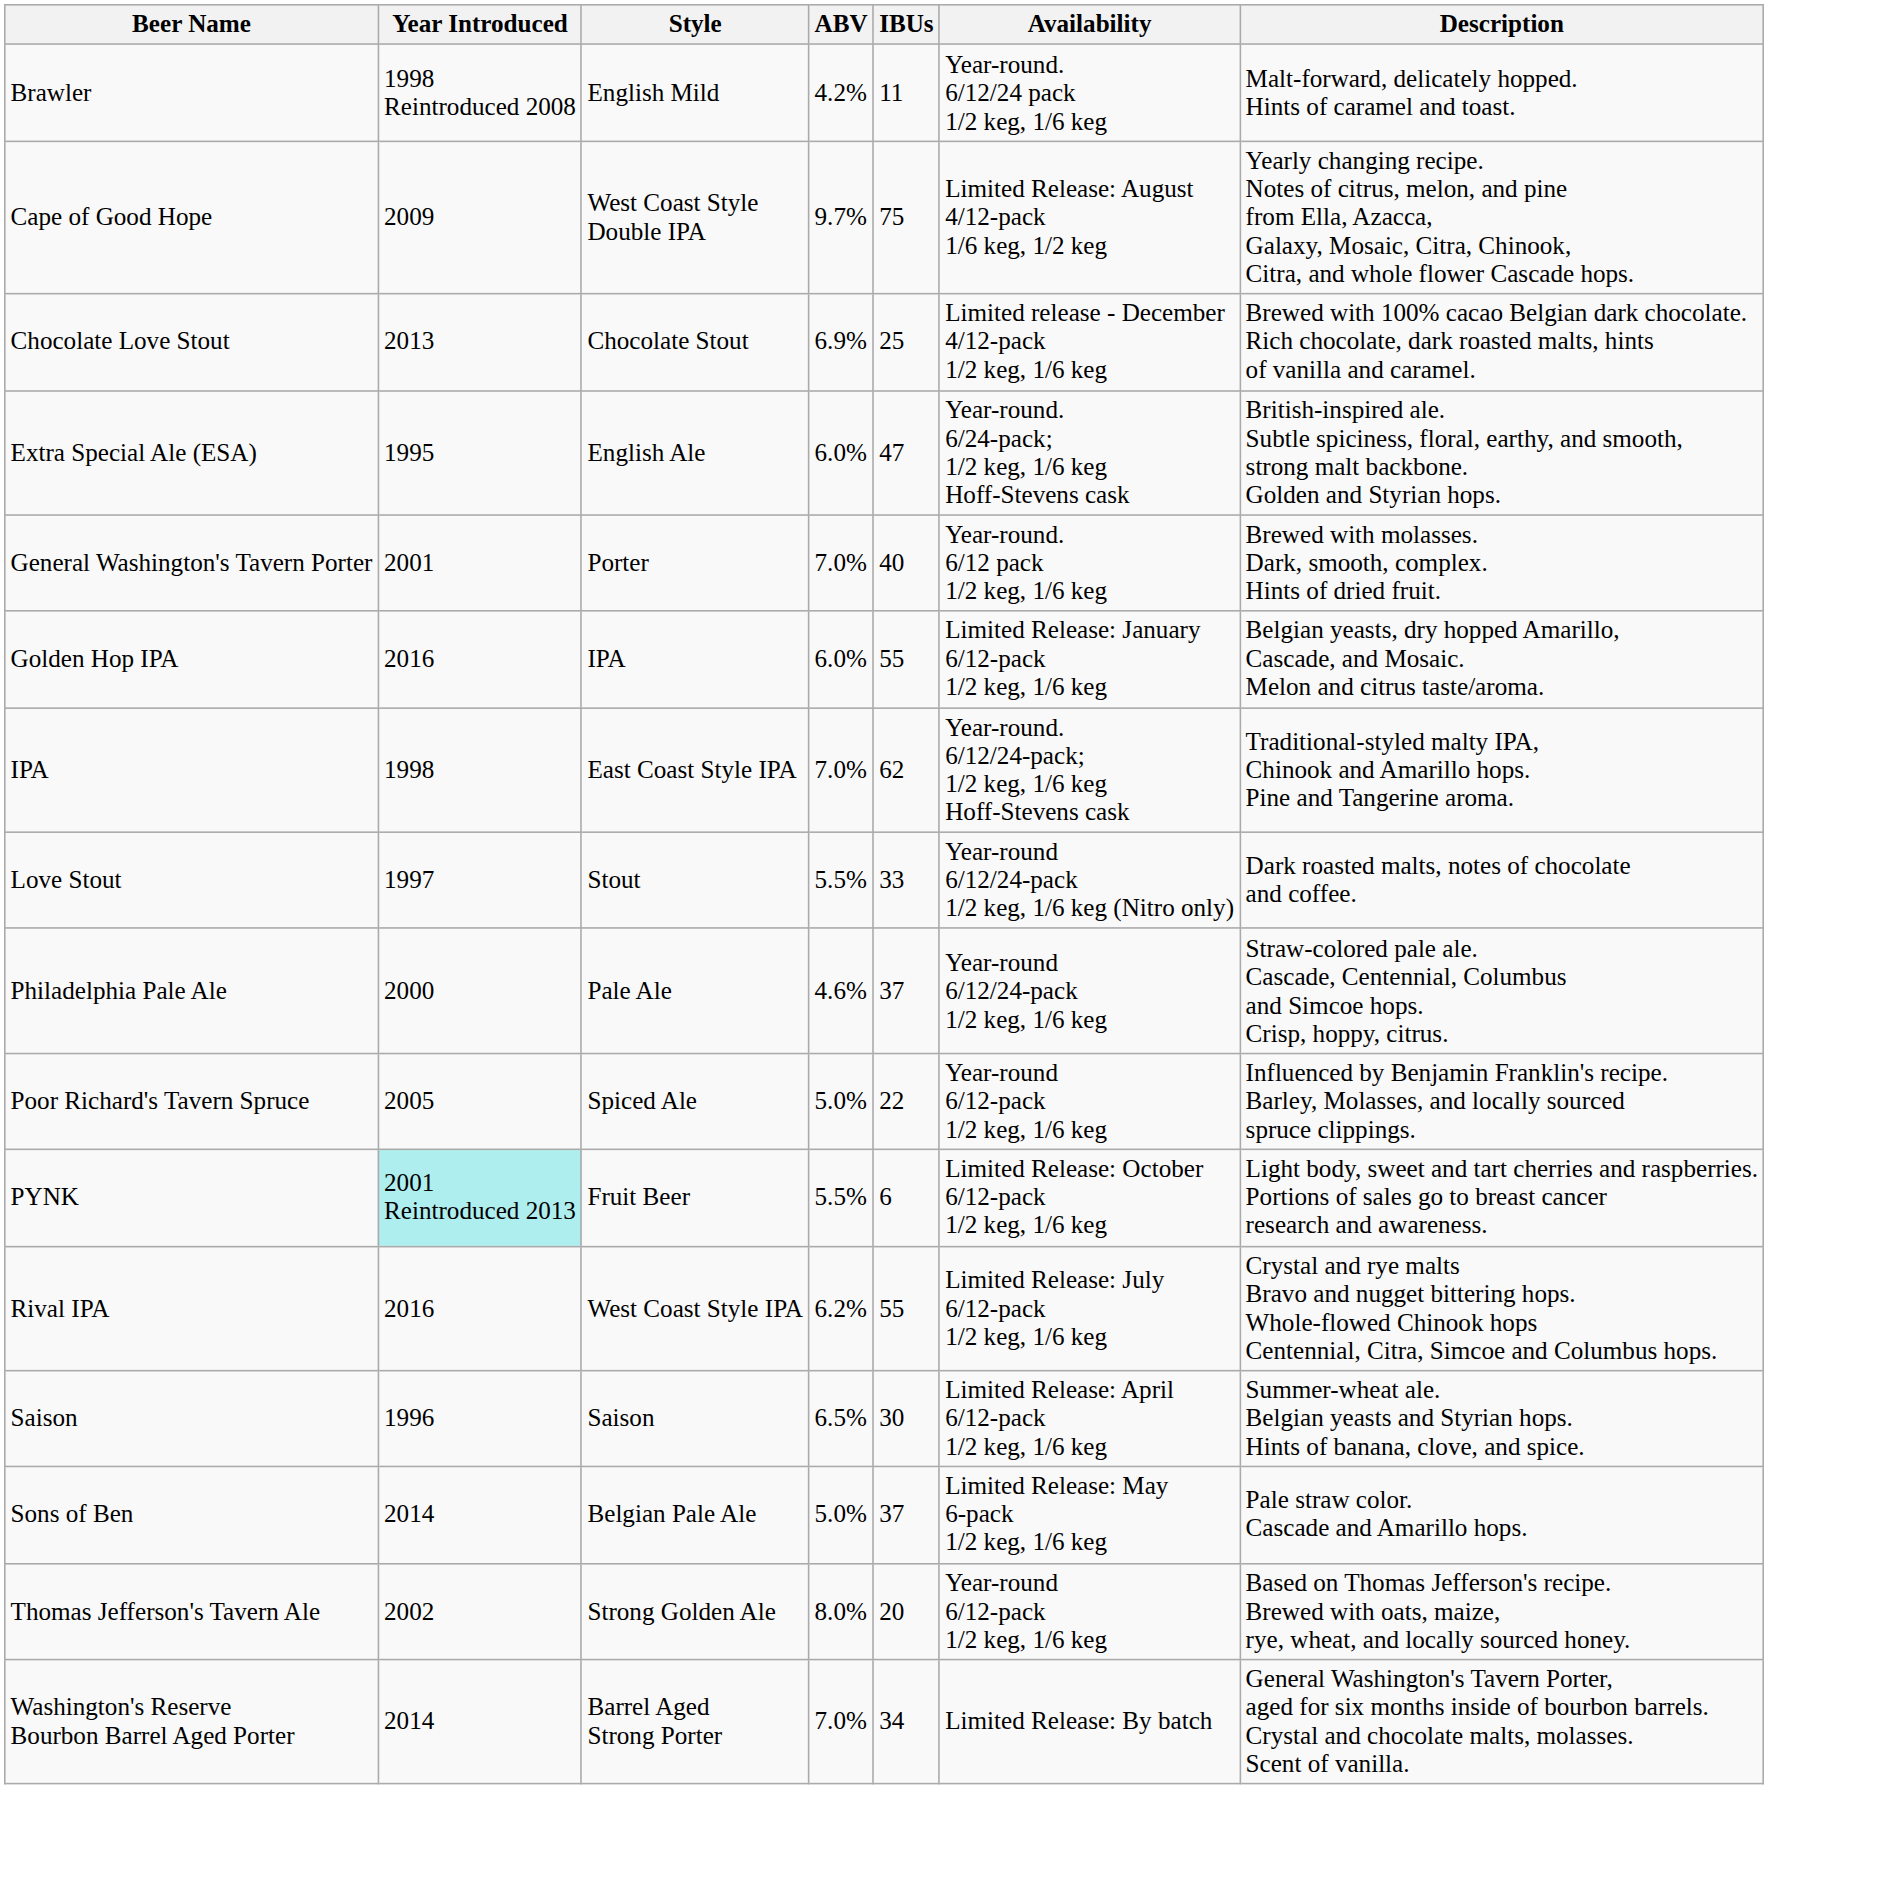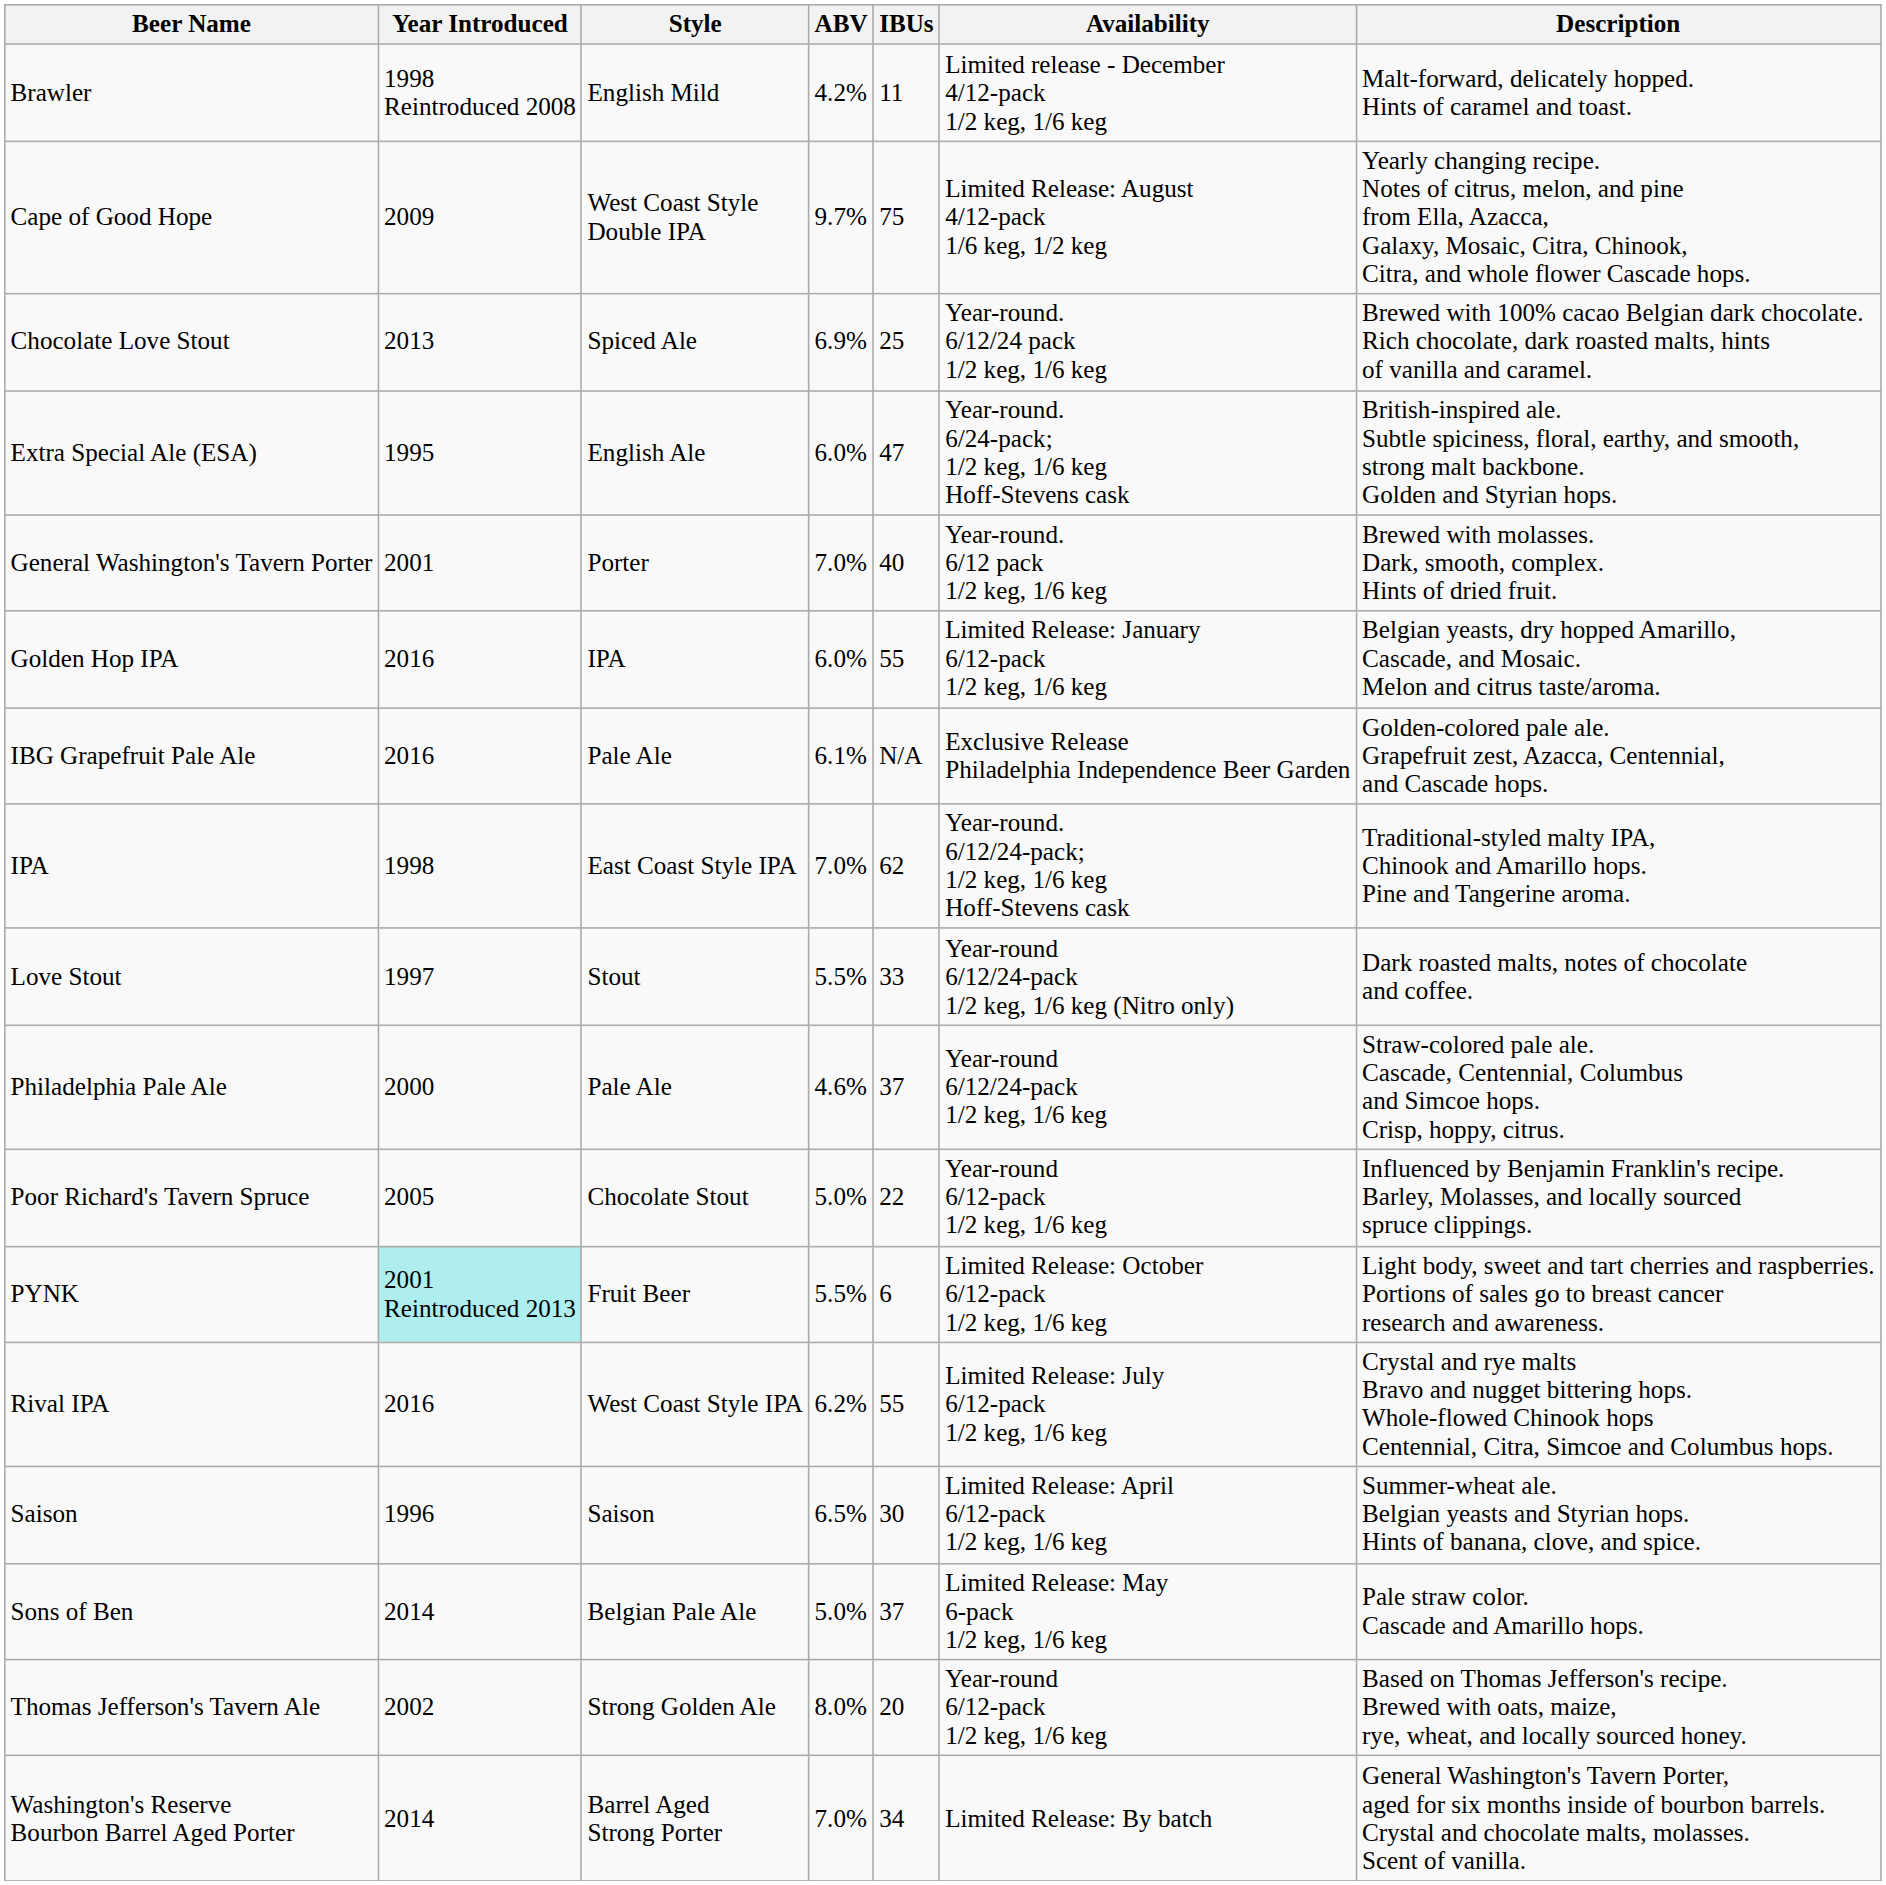 <table class="wikitable">
 <tr>
 <th><strong>Beer Name</strong></th>
 <th>Year Introduced</th>
 <th>Style</th>
 <th>ABV</th>
 <th>IBUs</th>
 <th>Availability</th>
 <th>Description</th>
 </tr>
 <tr>
 <td>Brawler</td>
 <td>1998<br>Reintroduced 2008</td>
 <td>English Mild</td>
 <td>4.2%</td>
 <td>11</td>
-<td>Year-round.<br>6/12/24 pack<br>1/2 keg, 1/6 keg</td>
+<td>Limited release - December<br>4/12-pack<br>1/2 keg, 1/6 keg</td>
 <td>Malt-forward, delicately hopped.<br>Hints of caramel and toast.</td>
 </tr>
 <tr>
 <td>Cape of Good Hope</td>
 <td>2009</td>
 <td>West Coast Style<br>Double IPA</td>
 <td>9.7%</td>
 <td>75</td>
 <td>Limited Release: August<br>4/12-pack<br>1/6 keg, 1/2 keg</td>
 <td>Yearly changing recipe.<br>Notes of citrus, melon, and pine<br>from Ella, Azacca,<br>Galaxy, Mosaic, Citra, Chinook,<br>Citra, and whole flower Cascade hops.</td>
 </tr>
 <tr>
 <td>Chocolate Love Stout</td>
 <td>2013</td>
-<td>Chocolate Stout</td>
+<td>Spiced Ale</td>
 <td>6.9%</td>
 <td>25</td>
-<td>Limited release - December<br>4/12-pack<br>1/2 keg, 1/6 keg</td>
+<td>Year-round.<br>6/12/24 pack<br>1/2 keg, 1/6 keg</td>
 <td>Brewed with 100% cacao Belgian dark chocolate.<br>Rich chocolate, dark roasted malts, hints<br>of vanilla and caramel.</td>
 </tr>
 <tr>
 <td>Extra Special Ale (ESA)</td>
 <td>1995</td>
 <td>English Ale</td>
 <td>6.0%</td>
 <td>47</td>
 <td>Year-round.<br>6/24-pack;<br>1/2 keg, 1/6 keg<br>Hoff-Stevens cask</td>
 <td>British-inspired ale.<br>Subtle spiciness, floral, earthy, and smooth,<br>strong malt backbone.<br>Golden and Styrian hops.</td>
 </tr>
 <tr>
 <td>General Washington's Tavern Porter</td>
 <td>2001</td>
 <td>Porter</td>
 <td>7.0%</td>
 <td>40</td>
 <td>Year-round.<br>6/12 pack<br>1/2 keg, 1/6 keg</td>
 <td>Brewed with molasses.<br>Dark, smooth, complex.<br>Hints of dried fruit.</td>
 </tr>
 <tr>
 <td>Golden Hop IPA</td>
 <td>2016</td>
 <td>IPA</td>
 <td>6.0%</td>
 <td>55</td>
 <td>Limited Release: January<br>6/12-pack<br>1/2 keg, 1/6 keg</td>
 <td>Belgian yeasts, dry hopped Amarillo,<br>Cascade, and Mosaic.<br>Melon and citrus taste/aroma.</td>
+</tr>
+<tr>
+<td>IBG Grapefruit Pale Ale</td>
+<td>2016</td>
+<td>Pale Ale</td>
+<td>6.1%</td>
+<td>N/A</td>
+<td>Exclusive Release<br>Philadelphia Independence Beer Garden</td>
+<td>Golden-colored pale ale.<br>Grapefruit zest, Azacca, Centennial,<br>and Cascade hops.</td>
 </tr>
 <tr>
 <td>IPA</td>
 <td>1998</td>
 <td>East Coast Style IPA</td>
 <td>7.0%</td>
 <td>62</td>
 <td>Year-round.<br>6/12/24-pack;<br>1/2 keg, 1/6 keg<br>Hoff-Stevens cask</td>
 <td>Traditional-styled malty IPA,<br>Chinook and Amarillo hops.<br>Pine and Tangerine aroma.</td>
 </tr>
 <tr>
 <td>Love Stout</td>
 <td>1997</td>
 <td>Stout</td>
 <td>5.5%</td>
 <td>33</td>
 <td>Year-round<br>6/12/24-pack<br>1/2 keg, 1/6 keg (Nitro only)</td>
 <td>Dark roasted malts, notes of chocolate<br>and coffee.</td>
 </tr>
 <tr>
 <td>Philadelphia Pale Ale</td>
 <td>2000</td>
 <td>Pale Ale</td>
 <td>4.6%</td>
 <td>37</td>
 <td>Year-round<br>6/12/24-pack<br>1/2 keg, 1/6 keg</td>
 <td>Straw-colored pale ale.<br>Cascade, Centennial, Columbus<br>and Simcoe hops.<br>Crisp, hoppy, citrus.</td>
 </tr>
 <tr>
 <td>Poor Richard's Tavern Spruce</td>
 <td>2005</td>
-<td>Spiced Ale</td>
+<td>Chocolate Stout</td>
 <td>5.0%</td>
 <td>22</td>
 <td>Year-round<br>6/12-pack<br>1/2 keg, 1/6 keg</td>
 <td>Influenced by Benjamin Franklin's recipe.<br>Barley, Molasses, and locally sourced<br>spruce clippings.</td>
 </tr>
 <tr>
 <td>PYNK</td>
 <td style="background: paleturquoise;">2001<br>Reintroduced 2013</td>
 <td>Fruit Beer</td>
 <td>5.5%</td>
 <td>6</td>
 <td>Limited Release: October<br>6/12-pack<br>1/2 keg, 1/6 keg</td>
 <td>Light body, sweet and tart cherries and raspberries.<br>Portions of sales go to breast cancer<br>research and awareness.</td>
 </tr>
 <tr>
 <td>Rival IPA</td>
 <td>2016</td>
 <td>West Coast Style IPA</td>
 <td>6.2%</td>
 <td>55</td>
 <td>Limited Release: July<br>6/12-pack<br>1/2 keg, 1/6 keg</td>
 <td>Crystal and rye malts<br>Bravo and nugget bittering hops.<br>Whole-flowed Chinook hops<br>Centennial, Citra, Simcoe and Columbus hops.</td>
 </tr>
 <tr>
 <td>Saison</td>
 <td>1996</td>
 <td>Saison</td>
 <td>6.5%</td>
 <td>30</td>
 <td>Limited Release: April<br>6/12-pack<br>1/2 keg, 1/6 keg</td>
 <td>Summer-wheat ale.<br>Belgian yeasts and Styrian hops.<br>Hints of banana, clove, and spice.</td>
 </tr>
 <tr>
 <td>Sons of Ben</td>
 <td>2014</td>
 <td>Belgian Pale Ale</td>
 <td>5.0%</td>
 <td>37</td>
 <td>Limited Release: May<br>6-pack<br>1/2 keg, 1/6 keg</td>
 <td>Pale straw color.<br>Cascade and Amarillo hops.</td>
 </tr>
 <tr>
 <td>Thomas Jefferson's Tavern Ale</td>
 <td>2002</td>
 <td>Strong Golden Ale</td>
 <td>8.0%</td>
 <td>20</td>
 <td>Year-round<br>6/12-pack<br>1/2 keg, 1/6 keg</td>
 <td>Based on Thomas Jefferson's recipe.<br>Brewed with oats, maize,<br>rye, wheat, and locally sourced honey.</td>
 </tr>
 <tr>
 <td>Washington's Reserve<br>Bourbon Barrel Aged Porter</td>
 <td>2014</td>
 <td>Barrel Aged<br>Strong Porter</td>
 <td>7.0%</td>
 <td>34</td>
 <td>Limited Release: By batch</td>
 <td>General Washington's Tavern Porter,<br>aged for six months inside of bourbon barrels.<br>Crystal and chocolate malts, molasses.<br>Scent of vanilla.</td>
 </tr>
 </table>
